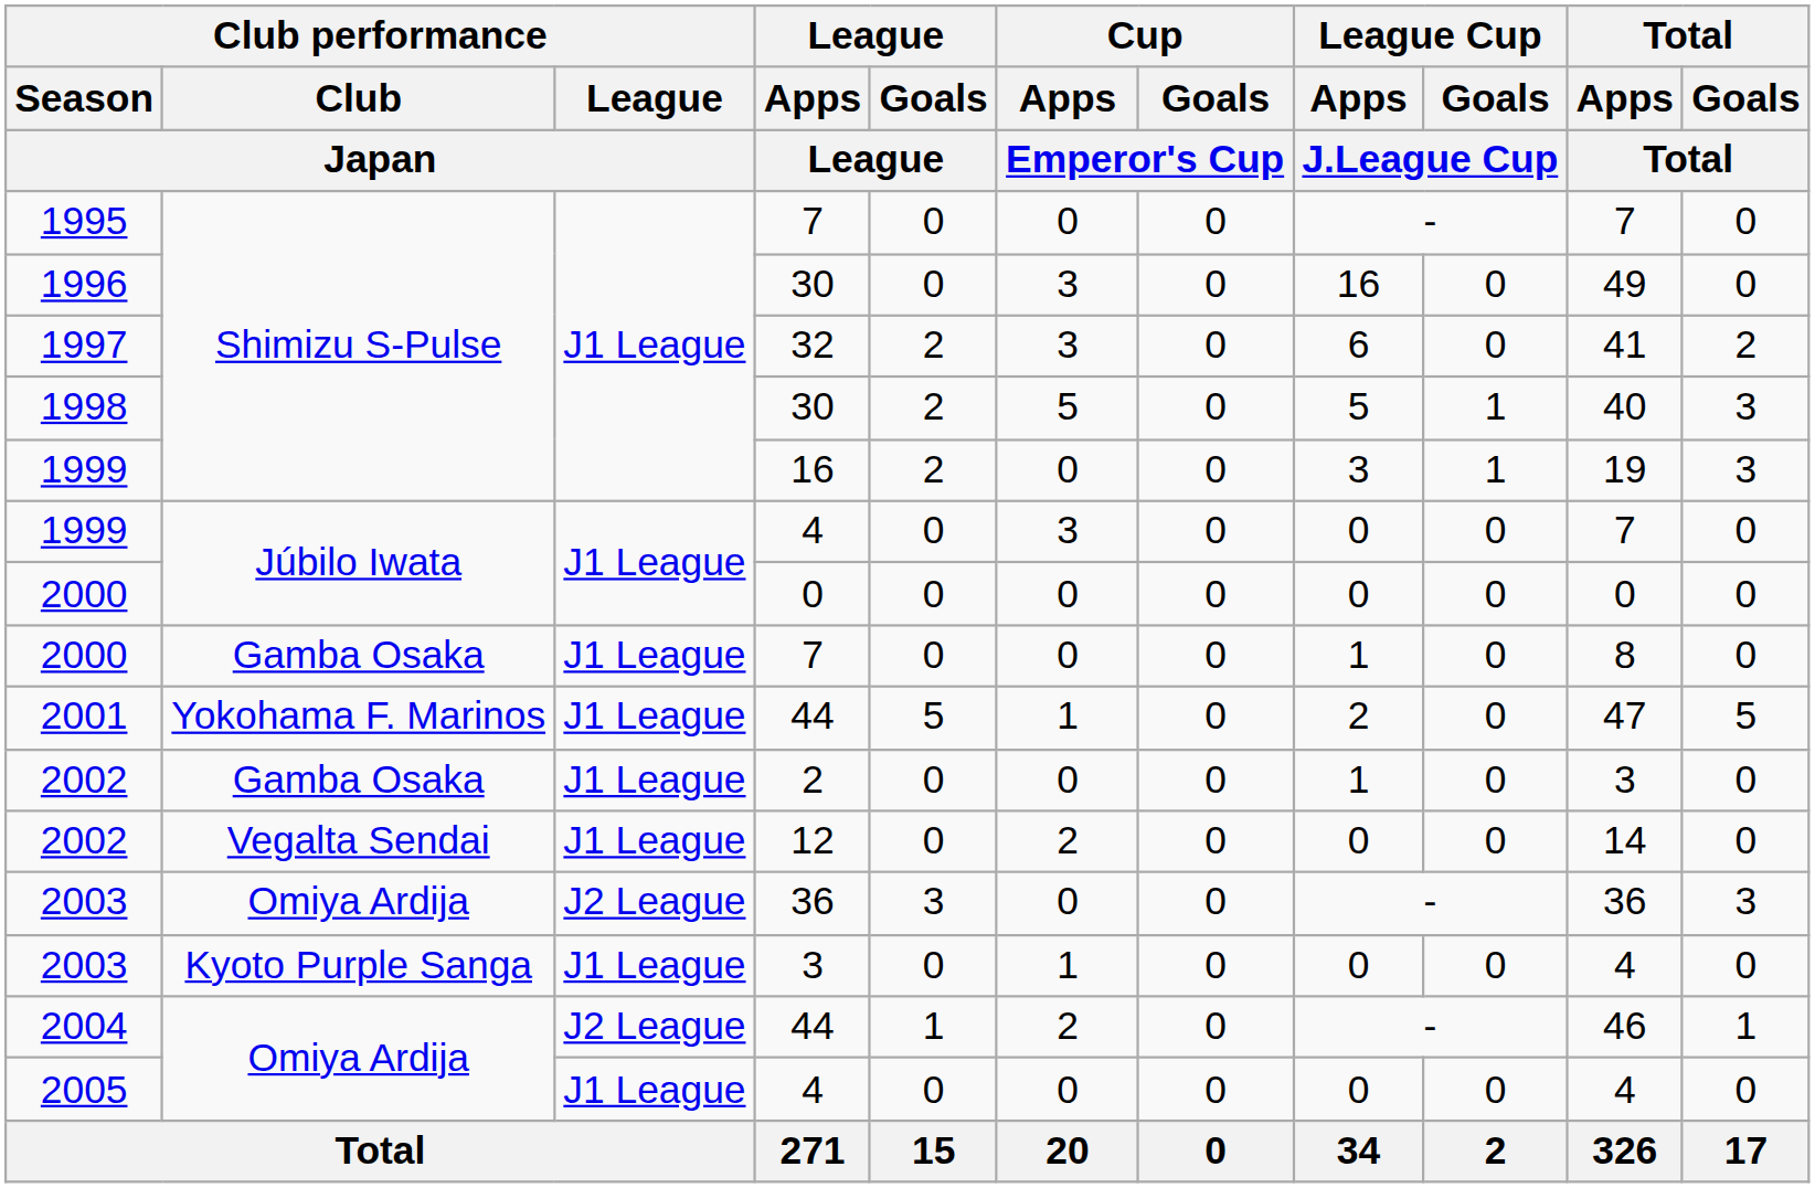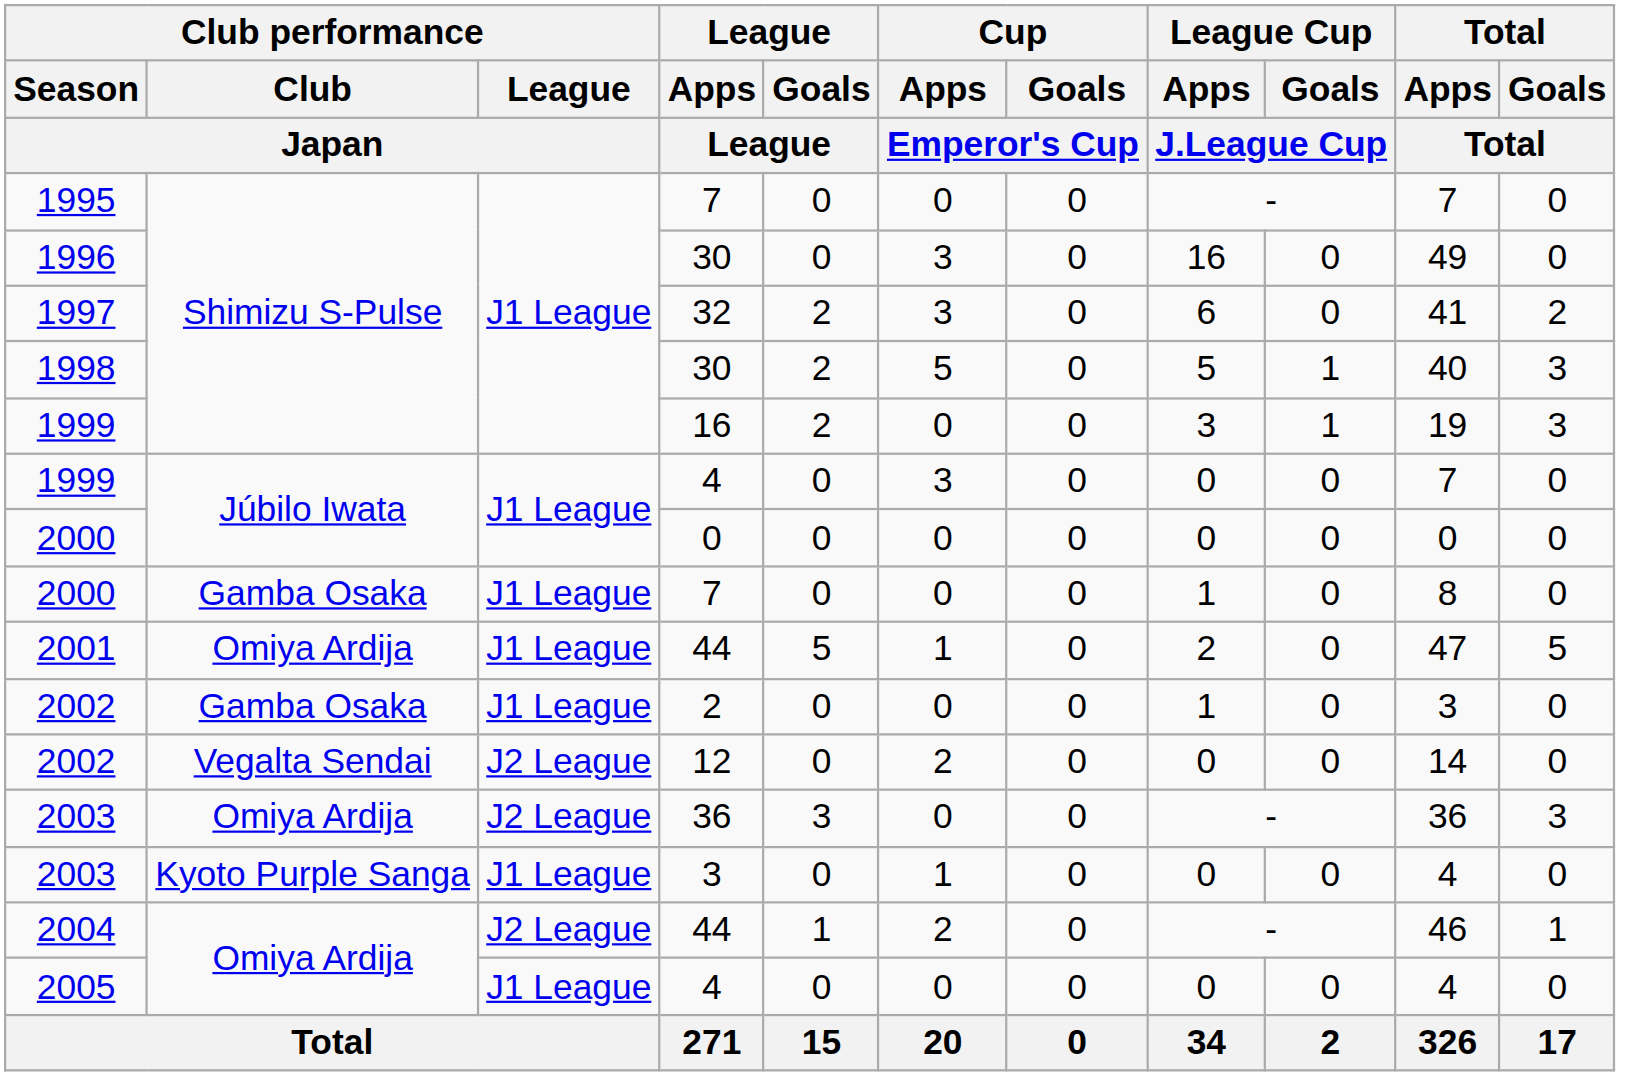 <table class="wikitable" style="text-align:center;">
 <tr>
 <th colspan=3>Club performance</th>
 <th colspan=2>League</th>
 <th colspan=2>Cup</th>
 <th colspan=2>League Cup</th>
 <th colspan=2>Total</th>
 </tr>
 <tr>
 <th>Season</th>
 <th>Club</th>
 <th>League</th>
 <th>Apps</th>
 <th>Goals</th>
 <th>Apps</th>
 <th>Goals</th>
 <th>Apps</th>
 <th>Goals</th>
 <th>Apps</th>
 <th>Goals</th>
 </tr>
 <tr>
 <th colspan=3>Japan</th>
 <th colspan=2>League</th>
 <th colspan=2><a href='#'>Emperor's Cup</a></th>
 <th colspan=2><a href='#'>J.League Cup</a></th>
 <th colspan=2>Total</th>
 </tr>
 <tr>
 <td><a href='#'>1995</a></td>
 <td rowspan="5"><a href='#'>Shimizu S-Pulse</a></td>
 <td rowspan="5"><a href='#'>J1 League</a></td>
 <td>7</td>
 <td>0</td>
 <td>0</td>
 <td>0</td>
 <td colspan="2">-</td>
 <td>7</td>
 <td>0</td>
 </tr>
 <tr>
 <td><a href='#'>1996</a></td>
 <td>30</td>
 <td>0</td>
 <td>3</td>
 <td>0</td>
 <td>16</td>
 <td>0</td>
 <td>49</td>
 <td>0</td>
 </tr>
 <tr>
 <td><a href='#'>1997</a></td>
 <td>32</td>
 <td>2</td>
 <td>3</td>
 <td>0</td>
 <td>6</td>
 <td>0</td>
 <td>41</td>
 <td>2</td>
 </tr>
 <tr>
 <td><a href='#'>1998</a></td>
 <td>30</td>
 <td>2</td>
 <td>5</td>
 <td>0</td>
 <td>5</td>
 <td>1</td>
 <td>40</td>
 <td>3</td>
 </tr>
 <tr>
 <td><a href='#'>1999</a></td>
 <td>16</td>
 <td>2</td>
 <td>0</td>
 <td>0</td>
 <td>3</td>
 <td>1</td>
 <td>19</td>
 <td>3</td>
 </tr>
 <tr>
 <td><a href='#'>1999</a></td>
 <td rowspan="2"><a href='#'>Júbilo Iwata</a></td>
 <td rowspan="2"><a href='#'>J1 League</a></td>
 <td>4</td>
 <td>0</td>
 <td>3</td>
 <td>0</td>
 <td>0</td>
 <td>0</td>
 <td>7</td>
 <td>0</td>
 </tr>
 <tr>
 <td><a href='#'>2000</a></td>
 <td>0</td>
 <td>0</td>
 <td>0</td>
 <td>0</td>
 <td>0</td>
 <td>0</td>
 <td>0</td>
 <td>0</td>
 </tr>
 <tr>
 <td><a href='#'>2000</a></td>
 <td><a href='#'>Gamba Osaka</a></td>
 <td><a href='#'>J1 League</a></td>
 <td>7</td>
 <td>0</td>
 <td>0</td>
 <td>0</td>
 <td>1</td>
 <td>0</td>
 <td>8</td>
 <td>0</td>
 </tr>
 <tr>
 <td><a href='#'>2001</a></td>
-<td><a href='#'>Yokohama F. Marinos</a></td>
+<td><a href='#'>Omiya Ardija</a></td>
 <td><a href='#'>J1 League</a></td>
 <td>44</td>
 <td>5</td>
 <td>1</td>
 <td>0</td>
 <td>2</td>
 <td>0</td>
 <td>47</td>
 <td>5</td>
 </tr>
 <tr>
 <td><a href='#'>2002</a></td>
 <td><a href='#'>Gamba Osaka</a></td>
 <td><a href='#'>J1 League</a></td>
 <td>2</td>
 <td>0</td>
 <td>0</td>
 <td>0</td>
 <td>1</td>
 <td>0</td>
 <td>3</td>
 <td>0</td>
 </tr>
 <tr>
 <td><a href='#'>2002</a></td>
 <td><a href='#'>Vegalta Sendai</a></td>
-<td><a href='#'>J1 League</a></td>
+<td><a href='#'>J2 League</a></td>
 <td>12</td>
 <td>0</td>
 <td>2</td>
 <td>0</td>
 <td>0</td>
 <td>0</td>
 <td>14</td>
 <td>0</td>
 </tr>
 <tr>
 <td><a href='#'>2003</a></td>
 <td><a href='#'>Omiya Ardija</a></td>
 <td><a href='#'>J2 League</a></td>
 <td>36</td>
 <td>3</td>
 <td>0</td>
 <td>0</td>
 <td colspan="2">-</td>
 <td>36</td>
 <td>3</td>
 </tr>
 <tr>
 <td><a href='#'>2003</a></td>
 <td><a href='#'>Kyoto Purple Sanga</a></td>
 <td><a href='#'>J1 League</a></td>
 <td>3</td>
 <td>0</td>
 <td>1</td>
 <td>0</td>
 <td>0</td>
 <td>0</td>
 <td>4</td>
 <td>0</td>
 </tr>
 <tr>
 <td><a href='#'>2004</a></td>
 <td rowspan="2"><a href='#'>Omiya Ardija</a></td>
 <td><a href='#'>J2 League</a></td>
 <td>44</td>
 <td>1</td>
 <td>2</td>
 <td>0</td>
 <td colspan="2">-</td>
 <td>46</td>
 <td>1</td>
 </tr>
 <tr>
 <td><a href='#'>2005</a></td>
 <td><a href='#'>J1 League</a></td>
 <td>4</td>
 <td>0</td>
 <td>0</td>
 <td>0</td>
 <td>0</td>
 <td>0</td>
 <td>4</td>
 <td>0</td>
 </tr>
 <tr>
 <th colspan=3>Total</th>
 <th>271</th>
 <th>15</th>
 <th>20</th>
 <th>0</th>
 <th>34</th>
 <th>2</th>
 <th>326</th>
 <th>17</th>
 </tr>
 </table>
